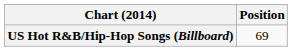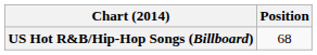 <table class="wikitable plainrowheaders sortable" style="text-align:center;">
 <tr>
 <th scope="col">Chart (2014)</th>
 <th scope="col">Position</th>
 </tr>
 <tr>
 <th scope="row">US Hot R&B/Hip-Hop Songs (<em>Billboard</em>)</th>
-<td>69</td>
+<td>68</td>
 </tr>
 </table>
